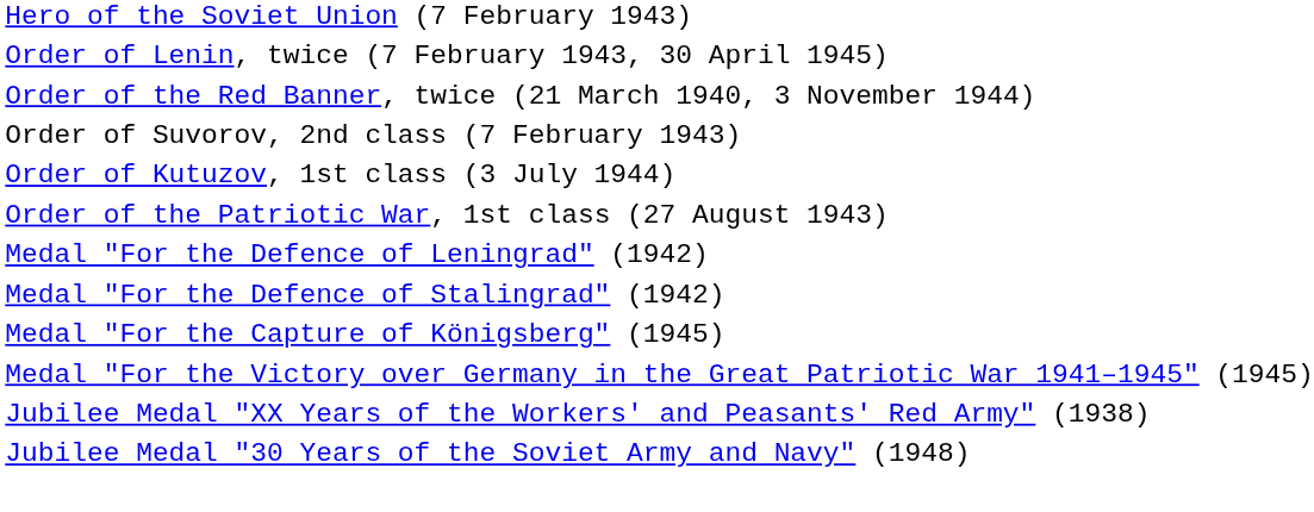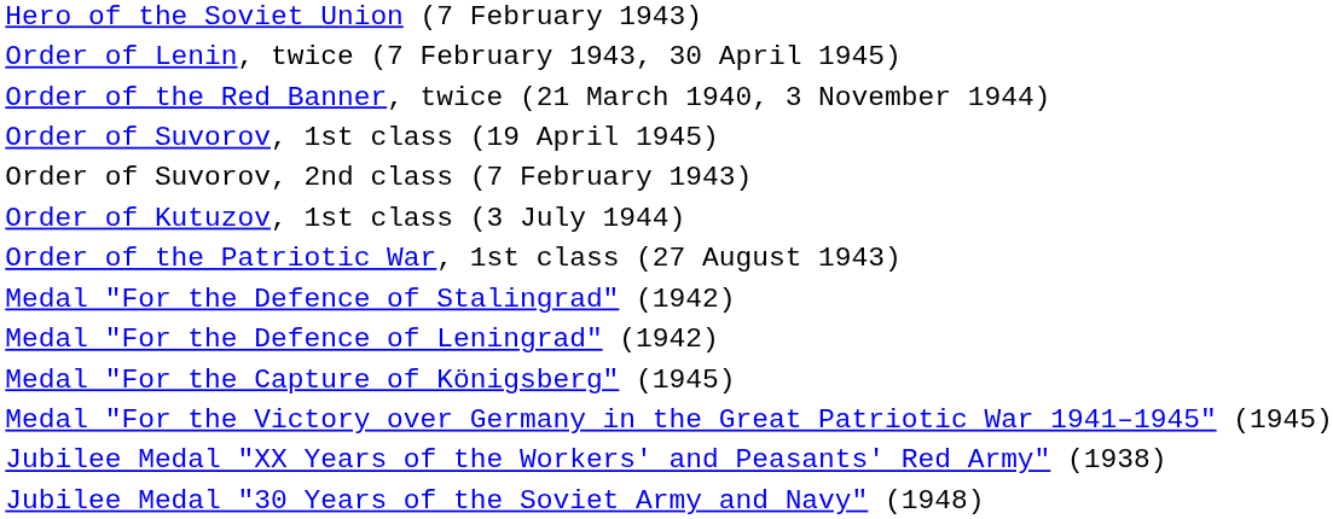 <table>
 <tr>
 <td></td>
 <td><a href='#'>Hero of the Soviet Union</a> (7 February 1943)</td>
 </tr>
 <tr>
 <td></td>
 <td><a href='#'>Order of Lenin</a>, twice (7 February 1943, 30 April 1945)</td>
 </tr>
 <tr>
 <td></td>
 <td><a href='#'>Order of the Red Banner</a>, twice (21 March 1940, 3 November 1944)</td>
 </tr>
 <tr>
 <td></td>
+<td><a href='#'>Order of Suvorov</a>, 1st class (19 April 1945)</td>
+</tr>
+<tr>
+<td></td>
 <td>Order of Suvorov, 2nd class (7 February 1943)</td>
 </tr>
 <tr>
 <td></td>
 <td><a href='#'>Order of Kutuzov</a>, 1st class (3 July 1944)</td>
 </tr>
 <tr>
 <td></td>
 <td><a href='#'>Order of the Patriotic War</a>, 1st class (27 August 1943)</td>
 </tr>
 <tr>
 <td></td>
-<td><a href='#'>Medal "For the Defence of Leningrad"</a> (1942)</td>
+<td><a href='#'>Medal "For the Defence of Stalingrad"</a> (1942)</td>
 </tr>
 <tr>
 <td></td>
-<td><a href='#'>Medal "For the Defence of Stalingrad"</a> (1942)</td>
+<td><a href='#'>Medal "For the Defence of Leningrad"</a> (1942)</td>
 </tr>
 <tr>
 <td></td>
 <td><a href='#'>Medal "For the Capture of Königsberg"</a> (1945)</td>
 </tr>
 <tr>
 <td></td>
 <td><a href='#'>Medal "For the Victory over Germany in the Great Patriotic War 1941–1945"</a> (1945)</td>
 </tr>
 <tr>
 <td></td>
 <td><a href='#'>Jubilee Medal "XX Years of the Workers' and Peasants' Red Army"</a> (1938)</td>
 </tr>
 <tr>
 <td></td>
 <td><a href='#'>Jubilee Medal "30 Years of the Soviet Army and Navy"</a> (1948)</td>
 </tr>
 <tr>
 </tr>
 </table>
